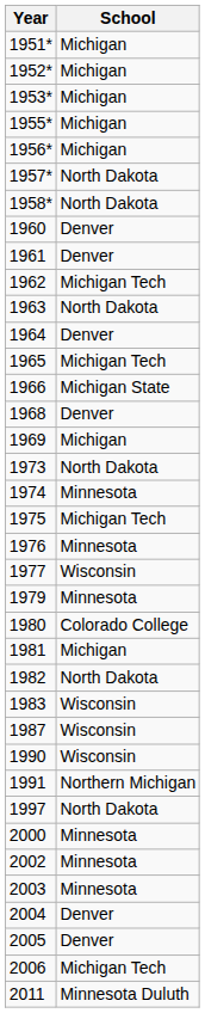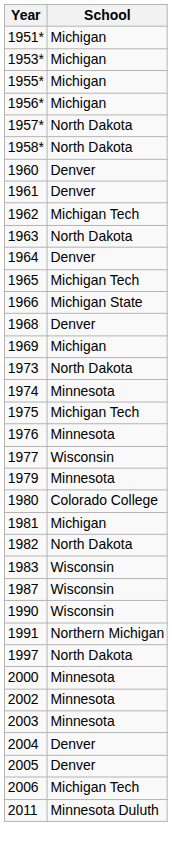 <table class="wikitable">
 <tr>
 <th>Year</th>
 <th>School</th>
 </tr>
 <tr>
 <td>1951*</td>
-<td>Michigan</td>
-</tr>
-<tr>
-<td>1952*</td>
 <td>Michigan</td>
 </tr>
 <tr>
 <td>1953*</td>
 <td>Michigan</td>
 </tr>
 <tr>
 <td>1955*</td>
 <td>Michigan</td>
 </tr>
 <tr>
 <td>1956*</td>
 <td>Michigan</td>
 </tr>
 <tr>
 <td>1957*</td>
 <td>North Dakota</td>
 </tr>
 <tr>
 <td>1958*</td>
 <td>North Dakota</td>
 </tr>
 <tr>
 <td>1960</td>
 <td>Denver</td>
 </tr>
 <tr>
 <td>1961</td>
 <td>Denver</td>
 </tr>
 <tr>
 <td>1962</td>
 <td>Michigan Tech</td>
 </tr>
 <tr>
 <td>1963</td>
 <td>North Dakota</td>
 </tr>
 <tr>
 <td>1964</td>
 <td>Denver</td>
 </tr>
 <tr>
 <td>1965</td>
 <td>Michigan Tech</td>
 </tr>
 <tr>
 <td>1966</td>
 <td>Michigan State</td>
 </tr>
 <tr>
 <td>1968</td>
 <td>Denver</td>
 </tr>
 <tr>
 <td>1969</td>
 <td>Michigan</td>
 </tr>
 <tr>
 <td>1973</td>
 <td>North Dakota</td>
 </tr>
 <tr>
 <td>1974</td>
 <td>Minnesota</td>
 </tr>
 <tr>
 <td>1975</td>
 <td>Michigan Tech</td>
 </tr>
 <tr>
 <td>1976</td>
 <td>Minnesota</td>
 </tr>
 <tr>
 <td>1977</td>
 <td>Wisconsin</td>
 </tr>
 <tr>
 <td>1979</td>
 <td>Minnesota</td>
 </tr>
 <tr>
 <td>1980</td>
 <td>Colorado College</td>
 </tr>
 <tr>
 <td>1981</td>
 <td>Michigan</td>
 </tr>
 <tr>
 <td>1982</td>
 <td>North Dakota</td>
 </tr>
 <tr>
 <td>1983</td>
 <td>Wisconsin</td>
 </tr>
 <tr>
 <td>1987</td>
 <td>Wisconsin</td>
 </tr>
 <tr>
 <td>1990</td>
 <td>Wisconsin</td>
 </tr>
 <tr>
 <td>1991</td>
 <td>Northern Michigan</td>
 </tr>
 <tr>
 <td>1997</td>
 <td>North Dakota</td>
 </tr>
 <tr>
 <td>2000</td>
 <td>Minnesota</td>
 </tr>
 <tr>
 <td>2002</td>
 <td>Minnesota</td>
 </tr>
 <tr>
 <td>2003</td>
 <td>Minnesota</td>
 </tr>
 <tr>
 <td>2004</td>
 <td>Denver</td>
 </tr>
 <tr>
 <td>2005</td>
 <td>Denver</td>
 </tr>
 <tr>
 <td>2006</td>
 <td>Michigan Tech</td>
 </tr>
 <tr>
 <td>2011</td>
 <td>Minnesota Duluth</td>
 </tr>
 </table>
